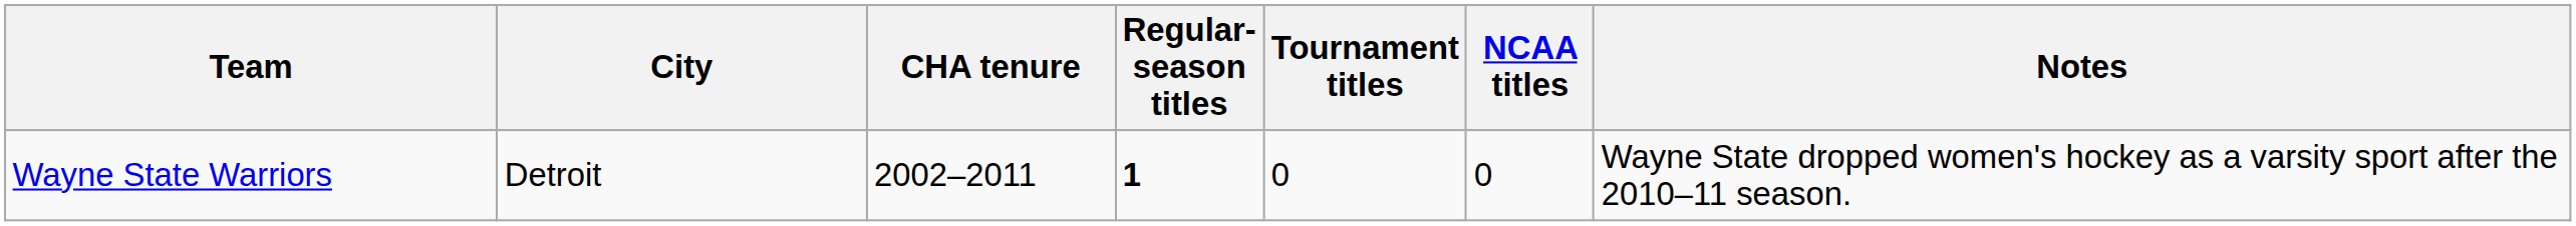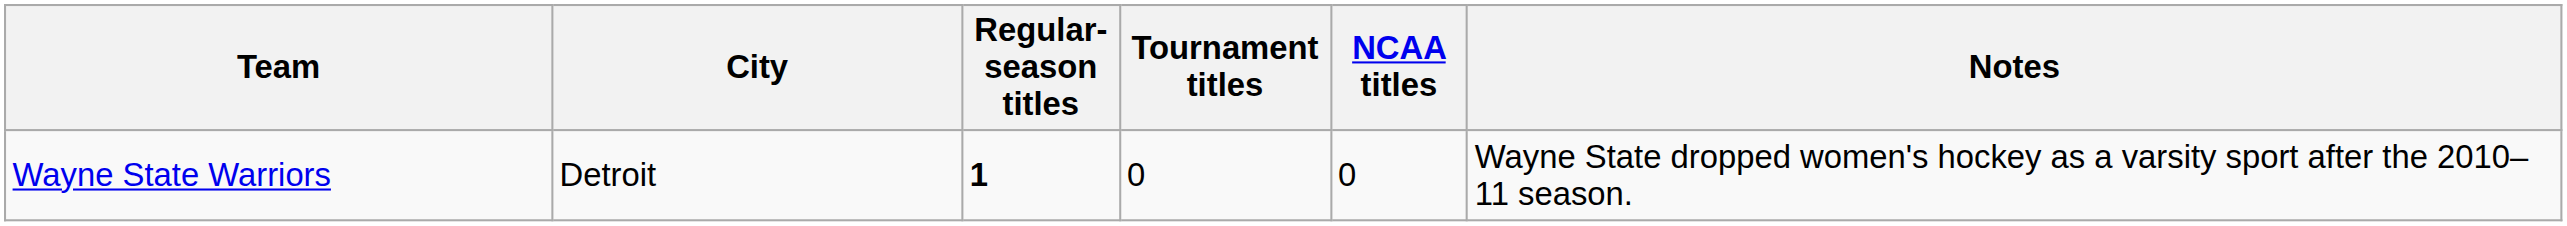 <table class="wikitable">
 <tr>
 <th bgcolor="#DDDDFF" width="20%">Team</th>
 <th bgcolor="#DDDDFF" width="15%">City</th>
-<th bgcolor="#DDDDFF" width="10%">CHA tenure</th>
 <th bgcolor="#DDDDFF" width="5%">Regular-season titles</th>
 <th bgcolor="#DDDDFF" width="5%">Tournament titles</th>
 <th bgcolor="#DDDDFF" width="5%"><a href='#'>NCAA</a> titles</th>
 <th bgcolor="#DDDDFF" width="40%">Notes</th>
 </tr>
 <tr>
 <td><a href='#'>Wayne State Warriors</a></td>
 <td>Detroit</td>
-<td>2002–2011</td>
 <td><strong>1</strong></td>
 <td>0</td>
 <td>0</td>
 <td>Wayne State dropped women's hockey as a varsity sport after the 2010–11 season.</td>
 </tr>
 </table>
